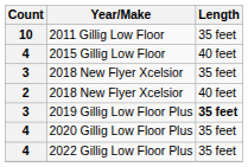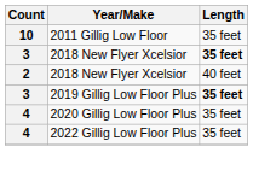 <table class="wikitable sortable">
 <tr>
 <th>Count</th>
 <th>Year/Make</th>
 <th>Length</th>
 </tr>
 <tr>
 <th>10</th>
 <td>2011 Gillig Low Floor</td>
 <td>35 feet</td>
 </tr>
 <tr>
-<th>4</th>
-<td>2015 Gillig Low Floor</td>
-<td>40 feet</td>
-</tr>
-<tr>
 <th>3</th>
 <td>2018 New Flyer Xcelsior</td>
-<td>35 feet</td>
+<td><strong>35 feet</strong></td>
 </tr>
 <tr>
 <th>2</th>
 <td>2018 New Flyer Xcelsior</td>
 <td>40 feet</td>
 </tr>
 <tr>
 <th>3</th>
 <td>2019 Gillig Low Floor Plus</td>
 <td><strong>35 feet</strong></td>
 </tr>
 <tr>
 <th>4</th>
 <td>2020 Gillig Low Floor Plus</td>
 <td>35 feet</td>
 </tr>
 <tr>
 <th>4</th>
 <td>2022 Gillig Low Floor Plus</td>
 <td>35 feet</td>
 </tr>
 <tr>
 </tr>
 </table>
